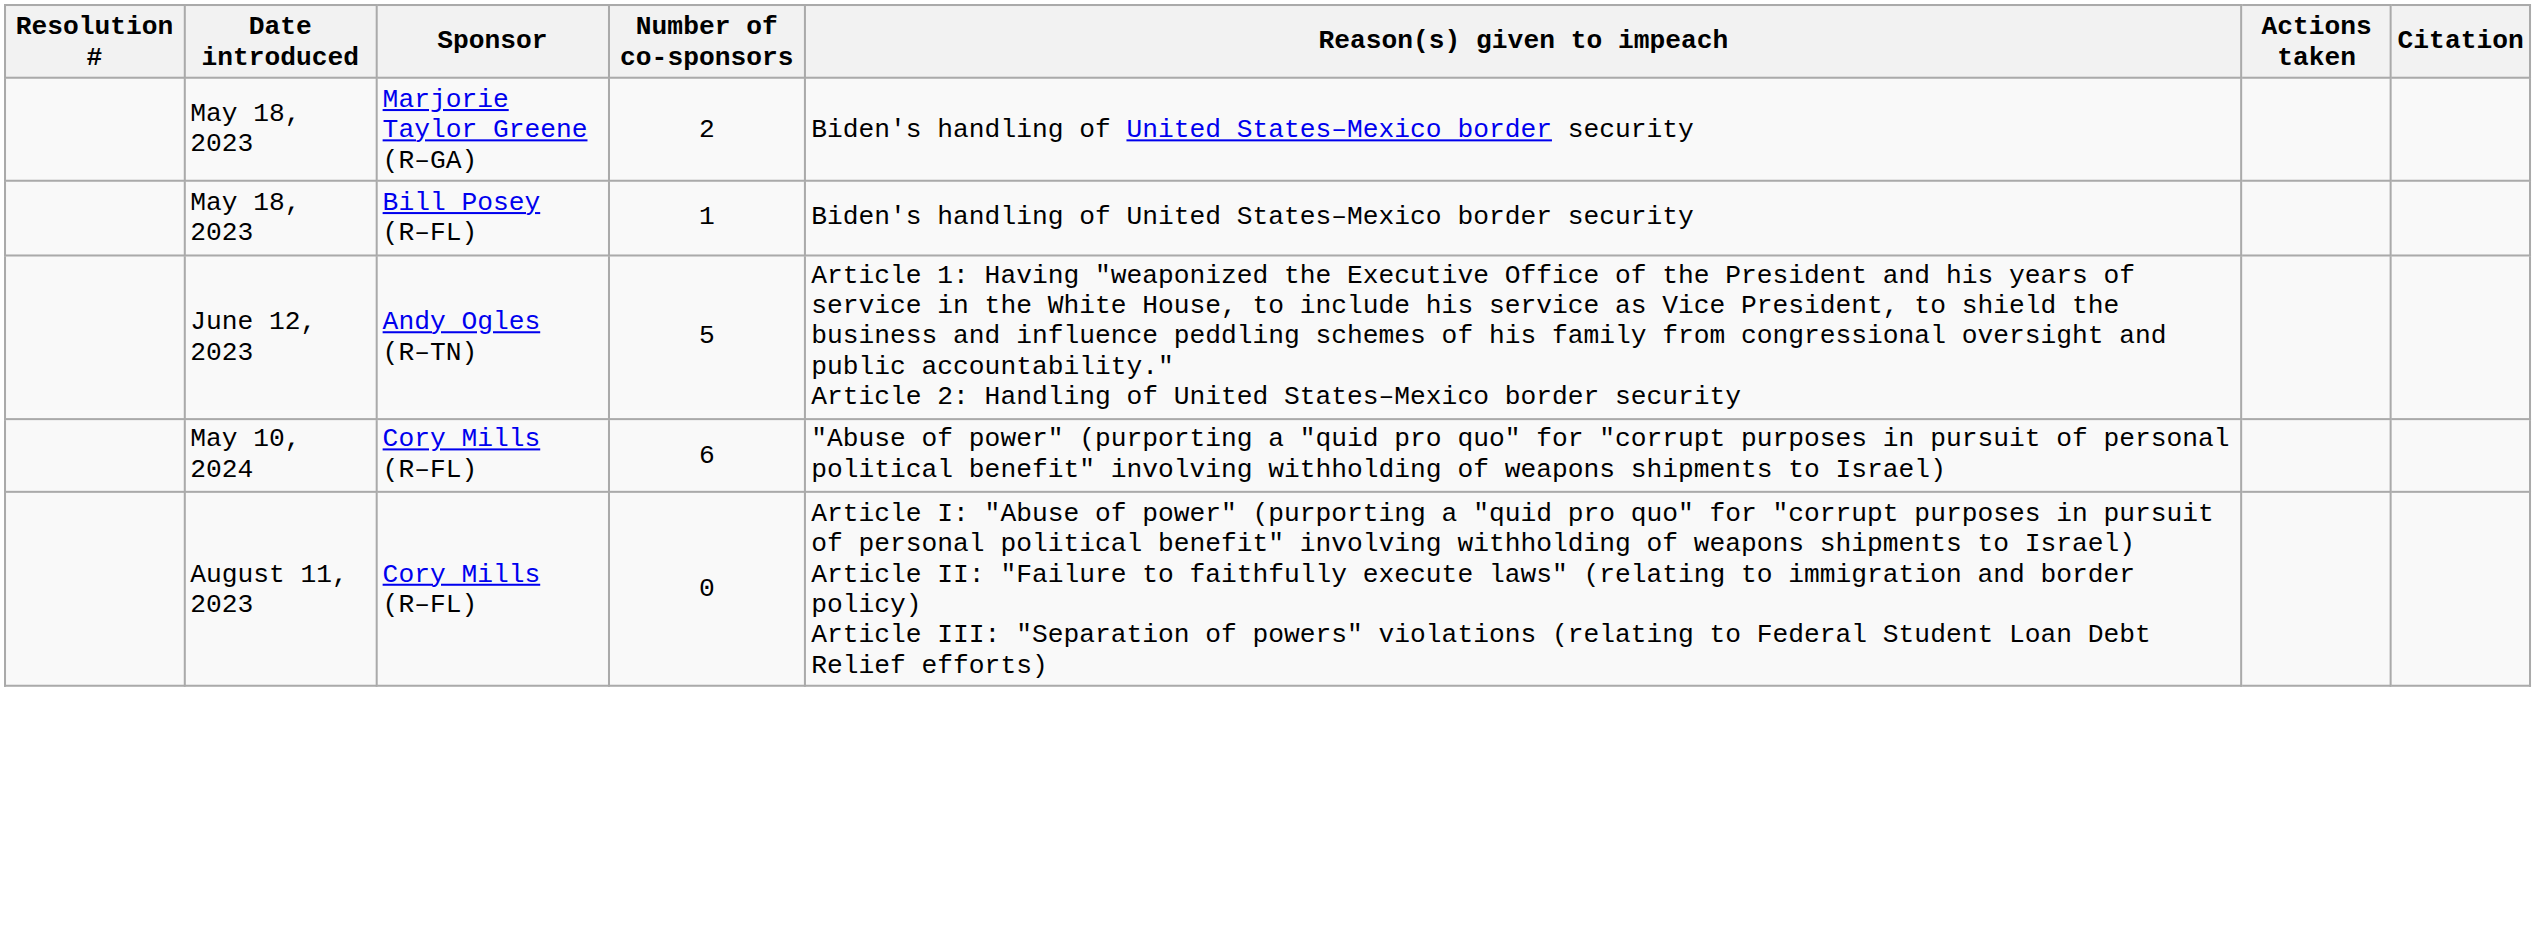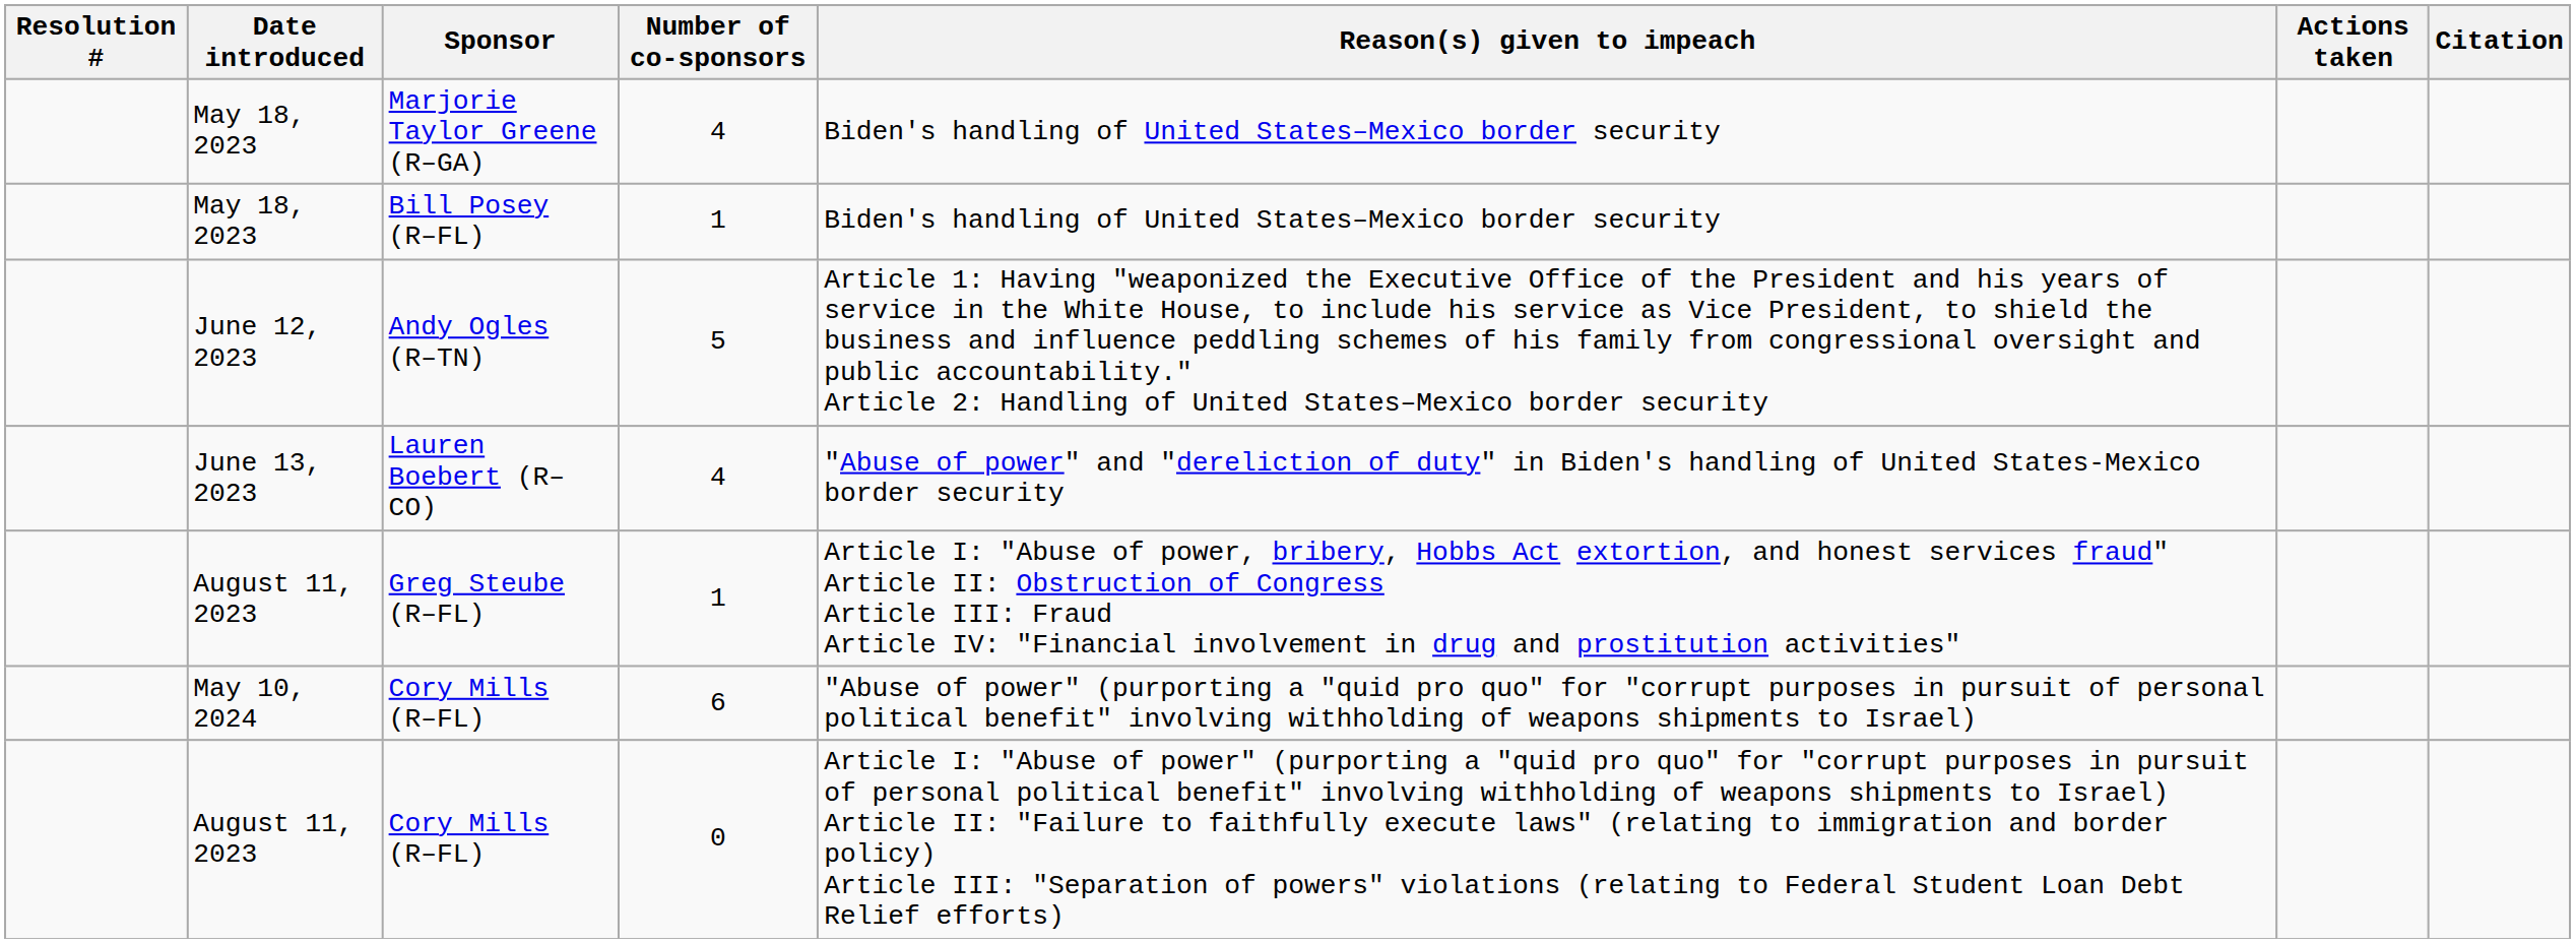 <table class=wikitable>
 <tr>
 <th>Resolution #</th>
 <th>Date introduced</th>
 <th>Sponsor</th>
 <th>Number of co-sponsors</th>
 <th>Reason(s) given to impeach</th>
 <th>Actions taken</th>
 <th>Citation</th>
 </tr>
 <tr>
 <td></td>
 <td>May 18, 2023</td>
 <td><a href='#'>Marjorie Taylor Greene</a> (R–GA)</td>
-<td style="text-align: center">2</td>
+<td style="text-align: center">4</td>
 <td>Biden's handling of <a href='#'>United States–Mexico border</a> security</td>
 <td></td>
 <td></td>
 </tr>
 <tr>
 <td></td>
 <td>May 18, 2023</td>
 <td><a href='#'>Bill Posey</a> (R–FL)</td>
 <td style="text-align: center">1</td>
 <td>Biden's handling of United States–Mexico border security</td>
 <td></td>
 <td></td>
 </tr>
 <tr>
 <td></td>
 <td>June 12, 2023</td>
 <td><a href='#'>Andy Ogles</a> (R–TN)</td>
 <td style="text-align: center">5</td>
 <td>Article 1: Having "weaponized the Executive Office of the President and his years of service in the White House, to include his service as Vice President, to shield the business and influence peddling schemes of his family from congressional oversight and public accountability."<br>Article 2: Handling of United States–Mexico border security</td>
 <td></td>
 <td></td>
 </tr>
 <tr>
 <td></td>
+<td>June 13, 2023</td>
+<td><a href='#'>Lauren Boebert</a> (R–CO)</td>
+<td style="text-align: center">4</td>
+<td>"<a href='#'>Abuse of power</a>" and "<a href='#'>dereliction of duty</a>" in Biden's handling of United States-Mexico border security</td>
+<td></td>
+<td></td>
+</tr>
+<tr>
+<td></td>
+<td>August 11, 2023</td>
+<td><a href='#'>Greg Steube</a> (R–FL)</td>
+<td style="text-align: center">1</td>
+<td>Article I: "Abuse of power, <a href='#'>bribery</a>, <a href='#'>Hobbs Act</a> <a href='#'>extortion</a>, and honest services <a href='#'>fraud</a>"<br>Article II: <a href='#'>Obstruction of Congress</a><br>Article III: Fraud<br>Article IV: "Financial involvement in <a href='#'>drug</a> and <a href='#'>prostitution</a> activities"</td>
+<td></td>
+<td></td>
+</tr>
+<tr>
+<td></td>
 <td>May 10, 2024</td>
 <td><a href='#'>Cory Mills</a> (R–FL)</td>
 <td style="text-align: center">6</td>
 <td>"Abuse of power" (purporting a "quid pro quo" for "corrupt purposes in pursuit of personal political benefit" involving withholding of weapons shipments to Israel)</td>
 <td></td>
 <td></td>
 </tr>
 <tr>
 <td></td>
 <td>August 11, 2023</td>
 <td><a href='#'>Cory Mills</a> (R–FL)</td>
 <td style="text-align: center">0</td>
 <td>Article I: "Abuse of power" (purporting a "quid pro quo" for "corrupt purposes in pursuit of personal political benefit" involving withholding of weapons shipments to Israel)<br>Article II: "Failure to faithfully execute laws" (relating to immigration and border policy)<br>Article III: "Separation of powers" violations (relating to Federal Student Loan Debt Relief efforts)</td>
 <td></td>
 <td></td>
 </tr>
 </table>
